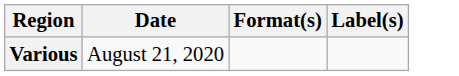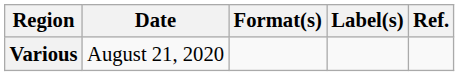 <table class="wikitable plainrowheaders">
 <tr>
 <th scope="col">Region</th>
 <th scope="col">Date</th>
 <th scope="col">Format(s)</th>
 <th scope="col">Label(s)</th>
+<th scope="col">Ref.</th>
 </tr>
 <tr>
 <th scope="row">Various</th>
 <td>August 21, 2020</td>
 <td></td>
 <td></td>
+<td></td>
 </tr>
 </table>
